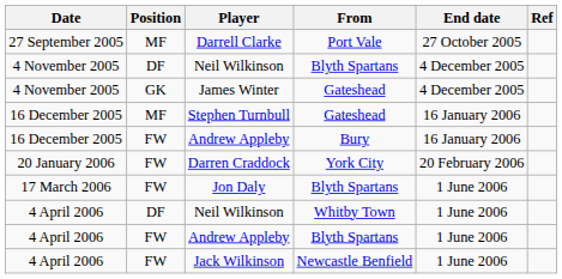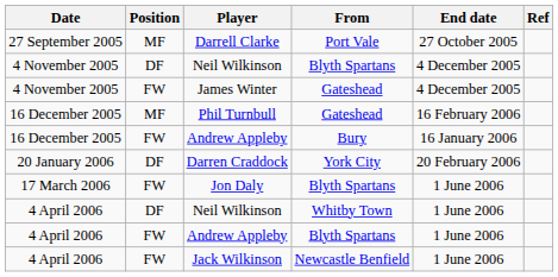 <table class="wikitable" style="font-size: 95%; text-align: center;">
 <tr>
 <th>Date</th>
 <th>Position</th>
 <th>Player</th>
 <th>From</th>
 <th>End date</th>
 <th>Ref</th>
 </tr>
 <tr>
 <td>27 September 2005</td>
 <td>MF</td>
 <td><a href='#'>Darrell Clarke</a></td>
 <td><a href='#'>Port Vale</a></td>
 <td>27 October 2005</td>
 <td></td>
 </tr>
 <tr>
 <td>4 November 2005</td>
 <td>DF</td>
 <td>Neil Wilkinson</td>
 <td><a href='#'>Blyth Spartans</a></td>
 <td>4 December 2005</td>
 <td></td>
 </tr>
 <tr>
 <td>4 November 2005</td>
-<td>GK</td>
+<td>FW</td>
 <td>James Winter</td>
 <td><a href='#'>Gateshead</a></td>
 <td>4 December 2005</td>
 <td></td>
 </tr>
 <tr>
 <td>16 December 2005</td>
 <td>MF</td>
-<td><a href='#'>Stephen Turnbull</a></td>
+<td><a href='#'>Phil Turnbull</a></td>
 <td><a href='#'>Gateshead</a></td>
-<td>16 January 2006</td>
+<td>16 February 2006</td>
 <td></td>
 </tr>
 <tr>
 <td>16 December 2005</td>
 <td>FW</td>
 <td><a href='#'>Andrew Appleby</a></td>
 <td><a href='#'>Bury</a></td>
 <td>16 January 2006</td>
 <td></td>
 </tr>
 <tr>
 <td>20 January 2006</td>
-<td>FW</td>
+<td>DF</td>
 <td><a href='#'>Darren Craddock</a></td>
 <td><a href='#'>York City</a></td>
 <td>20 February 2006</td>
 <td></td>
 </tr>
 <tr>
 <td>17 March 2006</td>
 <td>FW</td>
 <td><a href='#'>Jon Daly</a></td>
 <td><a href='#'>Blyth Spartans</a></td>
 <td>1 June 2006</td>
 <td></td>
 </tr>
 <tr>
 <td>4 April 2006</td>
 <td>DF</td>
 <td>Neil Wilkinson</td>
 <td><a href='#'>Whitby Town</a></td>
 <td>1 June 2006</td>
 <td></td>
 </tr>
 <tr>
 <td>4 April 2006</td>
 <td>FW</td>
 <td><a href='#'>Andrew Appleby</a></td>
 <td><a href='#'>Blyth Spartans</a></td>
 <td>1 June 2006</td>
 <td></td>
 </tr>
 <tr>
 <td>4 April 2006</td>
 <td>FW</td>
 <td><a href='#'>Jack Wilkinson</a></td>
 <td><a href='#'>Newcastle Benfield</a></td>
 <td>1 June 2006</td>
 <td></td>
 </tr>
 </table>
